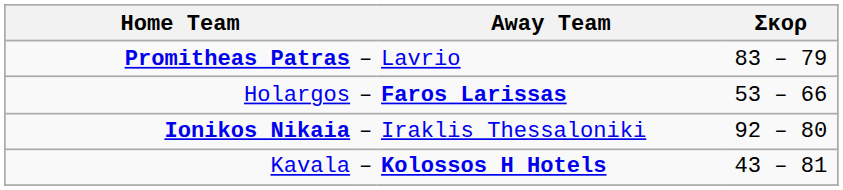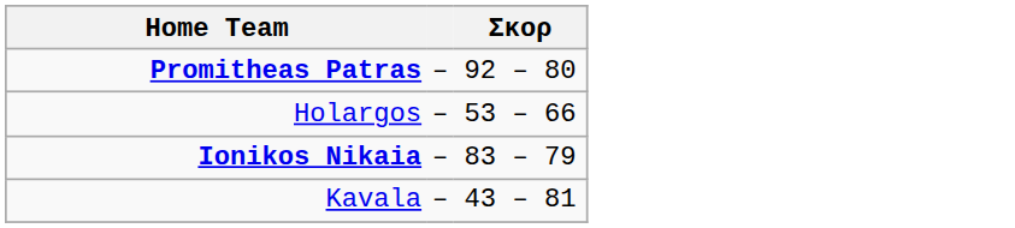 <table class="wikitable" style="text-align: center; font-size:100%">
 <tr>
 <th style="border-right-style:hidden" width="200">Home Team</th>
 <th style="border-right-style:hidden"></th>
-<th style="border-right-style:hidden" width="200">Away Team</th>
 <th width="60">Σκορ</th>
 </tr>
 <tr>
 <td align=right style="border-right-style:hidden"><strong><a href='#'>Promitheas Patras</a></strong></td>
 <td style="border-right-style:hidden">–</td>
-<td align=left style="border-right-style:hidden"><a href='#'>Lavrio</a></td>
-<td>83 – 79</td>
+<td>92 – 80</td>
 </tr>
 <tr>
 <td align=right style="border-right-style:hidden"><a href='#'>Holargos</a></td>
 <td style="border-right-style:hidden">–</td>
-<td align=left style="border-right-style:hidden"><strong><a href='#'>Faros Larissas</a></strong></td>
 <td>53 – 66</td>
 </tr>
 <tr>
 <td align=right style="border-right-style:hidden"><strong><a href='#'>Ionikos Nikaia</a></strong></td>
 <td style="border-right-style:hidden">–</td>
-<td align=left style="border-right-style:hidden"><a href='#'>Iraklis Thessaloniki</a></td>
-<td>92 – 80</td>
+<td>83 – 79</td>
 </tr>
 <tr>
 <td align=right style="border-right-style:hidden"><a href='#'>Kavala</a></td>
 <td style="border-right-style:hidden">–</td>
-<td align=left style="border-right-style:hidden"><strong><a href='#'>Kolossos H Hotels</a></strong></td>
 <td>43 – 81</td>
 </tr>
 </table>
